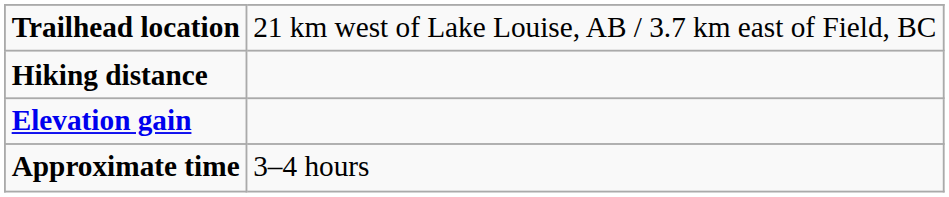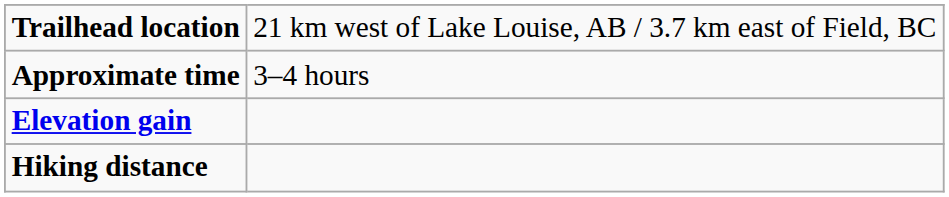 <table class = "wikitable">
 <tr>
 <td><strong>Trailhead location</strong></td>
 <td>21 km west of Lake Louise, AB / 3.7 km east of Field, BC</td>
 </tr>
 <tr>
-<td><strong>Hiking distance</strong></td>
-<td></td>
+<td><strong>Approximate time</strong></td>
+<td>3–4 hours</td>
 </tr>
 <tr>
 <td><strong><a href='#'>Elevation gain</a></strong></td>
 <td></td>
 </tr>
 <tr>
-<td><strong>Approximate time</strong></td>
-<td>3–4 hours</td>
+<td><strong>Hiking distance</strong></td>
+<td></td>
 </tr>
 </table>
